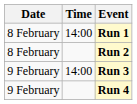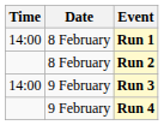 <table class="wikitable">
 <tr>
+<th>Time</th>
 <th>Date</th>
-<th>Time</th>
 <th>Event</th>
 </tr>
 <tr>
+<td>14:00</td>
 <td>8 February</td>
-<td>14:00</td>
 <td style="background:lemonchiffon"><strong>Run 1 </strong></td>
 </tr>
 <tr>
+<td></td>
 <td>8 February</td>
-<td></td>
 <td style="background:lemonchiffon"><strong>Run 2 </strong></td>
 </tr>
 <tr>
+<td>14:00</td>
 <td>9 February</td>
-<td>14:00</td>
 <td style="background:lemonchiffon"><strong>Run 3 </strong></td>
 </tr>
 <tr>
+<td></td>
 <td>9 February</td>
-<td></td>
 <td style="background:lemonchiffon"><strong>Run 4 </strong></td>
 </tr>
 </table>
